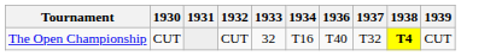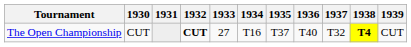 <table class="wikitable" style="font-size:95%;text-align:center;">
 <tr>
 <th>Tournament</th>
 <th>1930</th>
 <th>1931</th>
 <th>1932</th>
 <th>1933</th>
 <th>1934</th>
+<th>1935</th>
 <th>1936</th>
 <th>1937</th>
 <th>1938</th>
 <th>1939</th>
 </tr>
 <tr>
 <td align=left><a href='#'>The Open Championship</a></td>
 <td>CUT</td>
 <td style="background:#eeeeee;"></td>
-<td>CUT</td>
-<td>32</td>
+<td><strong>CUT</strong></td>
+<td>27</td>
 <td>T16</td>
+<td>T37</td>
 <td>T40</td>
 <td>T32</td>
 <td style="background:yellow;"><strong>T4</strong></td>
 <td>CUT</td>
 </tr>
 </table>
